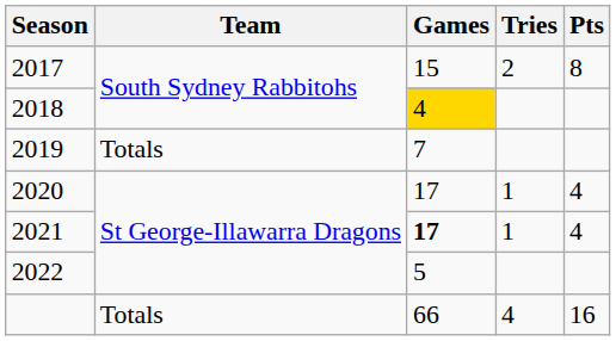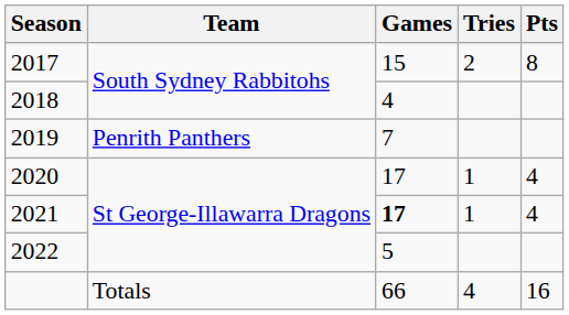 <table class="wikitable">
 <tr>
 <th>Season</th>
 <th>Team</th>
 <th>Games</th>
 <th>Tries</th>
 <th>Pts</th>
 </tr>
 <tr>
 <td>2017</td>
 <td rowspan="2"> <a href='#'>South Sydney Rabbitohs</a></td>
 <td>15</td>
 <td>2</td>
 <td>8</td>
 </tr>
 <tr>
 <td>2018</td>
-<td style="background: gold;">4</td>
+<td>4</td>
 <td></td>
 <td></td>
 </tr>
 <tr>
 <td>2019</td>
-<td>Totals</td>
+<td> <a href='#'>Penrith Panthers</a></td>
 <td>7</td>
 <td></td>
 <td></td>
 </tr>
 <tr>
 <td>2020</td>
 <td rowspan="3"> <a href='#'>St George-Illawarra Dragons</a></td>
 <td>17</td>
 <td>1</td>
 <td>4</td>
 </tr>
 <tr>
 <td>2021</td>
 <td><strong>17</strong></td>
 <td>1</td>
 <td>4</td>
 </tr>
 <tr>
 <td>2022</td>
 <td>5</td>
 <td></td>
 <td></td>
 </tr>
 <tr>
 <td></td>
 <td>Totals</td>
 <td>66</td>
 <td>4</td>
 <td>16</td>
 </tr>
 </table>
